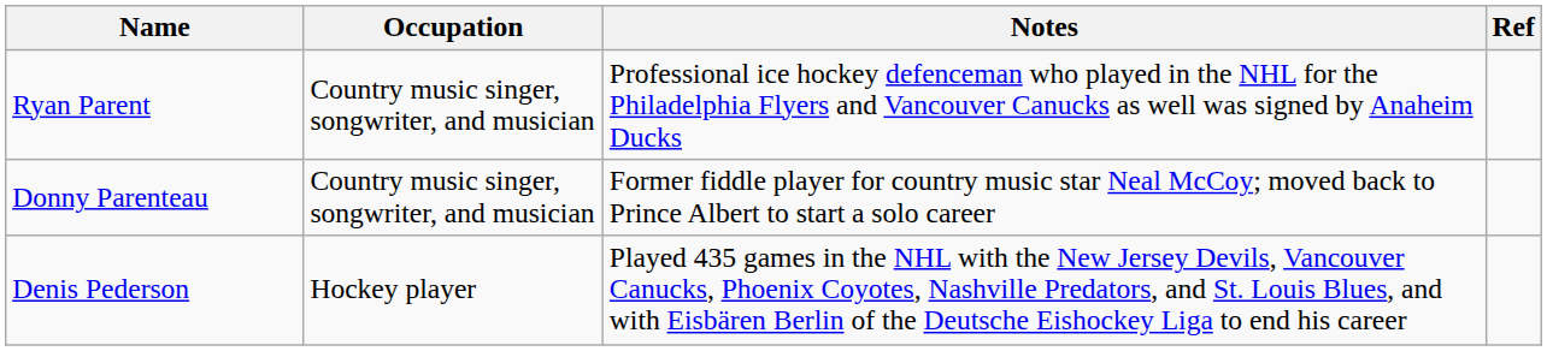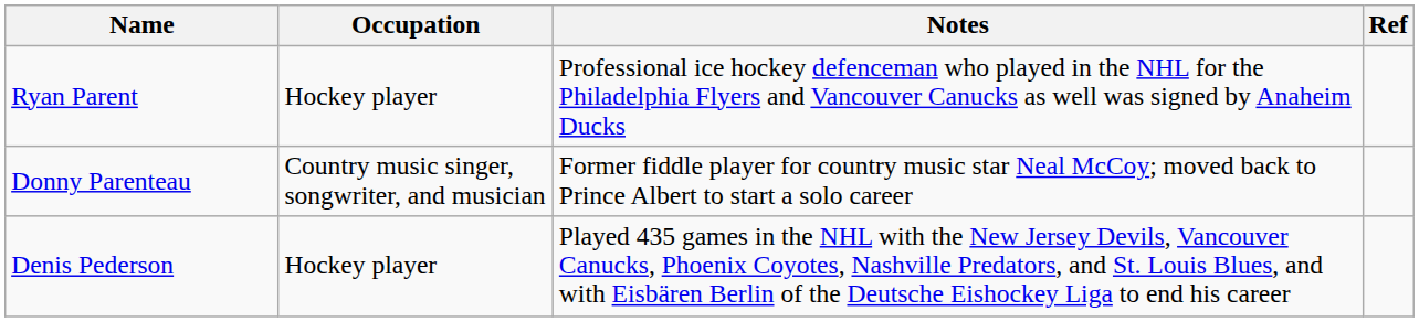 <table class="wikitable sortable">
 <tr align=left>
 <th style="width:20%;">Name</th>
 <th style="width:20%;">Occupation</th>
 <th style="width:60%;">Notes</th>
 <th style="width:20%;">Ref</th>
 </tr>
 <tr>
 <td><a href='#'>Ryan Parent</a></td>
-<td>Country music singer, songwriter, and musician</td>
+<td>Hockey player</td>
 <td>Professional ice hockey <a href='#'>defenceman</a> who played in the <a href='#'>NHL</a> for the <a href='#'>Philadelphia Flyers</a> and <a href='#'>Vancouver Canucks</a> as well was signed by <a href='#'>Anaheim Ducks</a></td>
 <td></td>
 </tr>
 <tr>
 <td><a href='#'>Donny Parenteau</a></td>
 <td>Country music singer, songwriter, and musician</td>
 <td>Former fiddle player for country music star <a href='#'>Neal McCoy</a>; moved back to Prince Albert to start a solo career</td>
 <td></td>
 </tr>
 <tr>
 <td><a href='#'>Denis Pederson</a></td>
 <td>Hockey player</td>
 <td>Played 435 games in the <a href='#'>NHL</a> with the <a href='#'>New Jersey Devils</a>, <a href='#'>Vancouver Canucks</a>, <a href='#'>Phoenix Coyotes</a>, <a href='#'>Nashville Predators</a>, and <a href='#'>St. Louis Blues</a>, and with <a href='#'>Eisbären Berlin</a> of the <a href='#'>Deutsche Eishockey Liga</a> to end his career</td>
 <td></td>
 </tr>
 </table>
